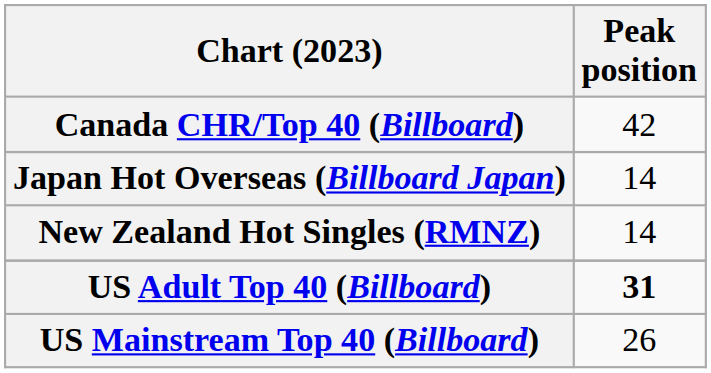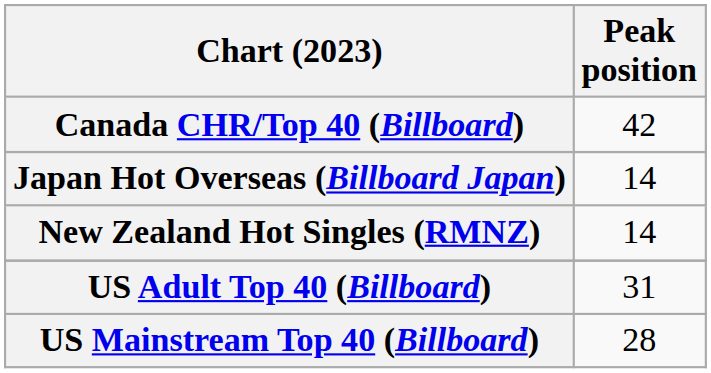 <table class="wikitable sortable plainrowheaders" style="text-align:center">
 <tr>
 <th scope="col">Chart (2023)</th>
 <th scope="col">Peak<br>position</th>
 </tr>
 <tr>
 <th scope="row">Canada <a href='#'>CHR/Top 40</a> (<em><a href='#'>Billboard</a></em>)</th>
 <td>42</td>
 </tr>
 <tr>
 </tr>
 <tr>
 </tr>
 <tr>
 </tr>
 <tr>
 <th scope="row">Japan Hot Overseas (<em><a href='#'>Billboard Japan</a></em>)</th>
 <td>14</td>
 </tr>
 <tr>
 <th scope="row">New Zealand Hot Singles (<a href='#'>RMNZ</a>)</th>
 <td>14</td>
 </tr>
 <tr>
 </tr>
 <tr>
 <th scope="row">US <a href='#'>Adult Top 40</a> (<em><a href='#'>Billboard</a></em>)</th>
-<td><strong>31</strong></td>
+<td>31</td>
 </tr>
 <tr>
 <th scope="row">US <a href='#'>Mainstream Top 40</a> (<em><a href='#'>Billboard</a></em>)</th>
-<td>26</td>
+<td>28</td>
 </tr>
 </table>
